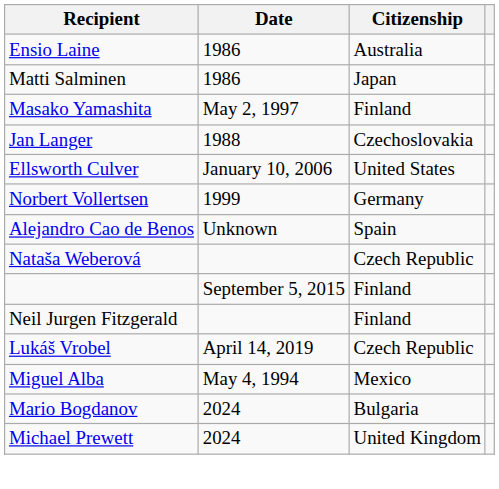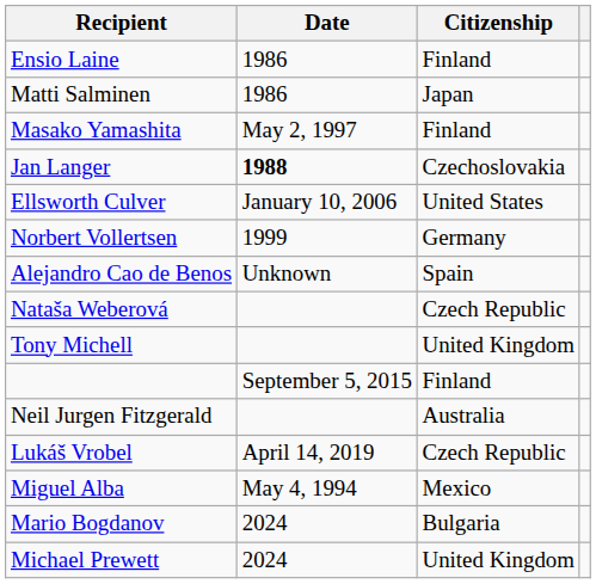 <table class="wikitable">
 <tr>
 <th>Recipient</th>
 <th>Date</th>
 <th>Citizenship</th>
 <th></th>
 </tr>
 <tr>
 <td><a href='#'>Ensio Laine</a></td>
 <td>1986</td>
-<td>Australia</td>
+<td>Finland</td>
 <td></td>
 </tr>
 <tr>
 <td>Matti Salminen</td>
 <td>1986</td>
 <td>Japan</td>
 <td></td>
 </tr>
 <tr>
 <td><a href='#'>Masako Yamashita</a></td>
 <td>May 2, 1997</td>
 <td>Finland</td>
 <td></td>
 </tr>
 <tr>
 <td><a href='#'>Jan Langer</a></td>
-<td>1988</td>
+<td><strong>1988</strong></td>
 <td>Czechoslovakia</td>
 <td></td>
 </tr>
 <tr>
 <td><a href='#'>Ellsworth Culver</a></td>
 <td>January 10, 2006</td>
 <td>United States</td>
 <td></td>
 </tr>
 <tr>
 <td><a href='#'>Norbert Vollertsen</a></td>
 <td>1999</td>
 <td>Germany</td>
 <td></td>
 </tr>
 <tr>
 <td><a href='#'>Alejandro Cao de Benos</a></td>
 <td>Unknown</td>
 <td>Spain</td>
 <td></td>
 </tr>
 <tr>
 <td><a href='#'>Nataša Weberová</a></td>
 <td></td>
 <td>Czech Republic</td>
 <td></td>
 </tr>
 <tr>
+<td><a href='#'>Tony Michell</a></td>
+<td></td>
+<td>United Kingdom</td>
+<td></td>
+</tr>
+<tr>
 <td></td>
 <td>September 5, 2015</td>
 <td>Finland</td>
 <td></td>
 </tr>
 <tr>
 <td>Neil Jurgen Fitzgerald</td>
 <td></td>
-<td>Finland</td>
+<td>Australia</td>
 <td></td>
 </tr>
 <tr>
 <td><a href='#'>Lukáš Vrobel</a></td>
 <td>April 14, 2019</td>
 <td>Czech Republic</td>
 <td></td>
 </tr>
 <tr>
 <td><a href='#'>Miguel Alba</a></td>
 <td>May 4, 1994</td>
 <td>Mexico</td>
 <td></td>
 </tr>
 <tr>
 <td><a href='#'>Mario Bogdanov</a></td>
 <td>2024</td>
 <td>Bulgaria</td>
 <td></td>
 </tr>
 <tr>
 <td><a href='#'>Michael Prewett</a></td>
 <td>2024</td>
 <td>United Kingdom</td>
 <td></td>
 </tr>
 </table>
